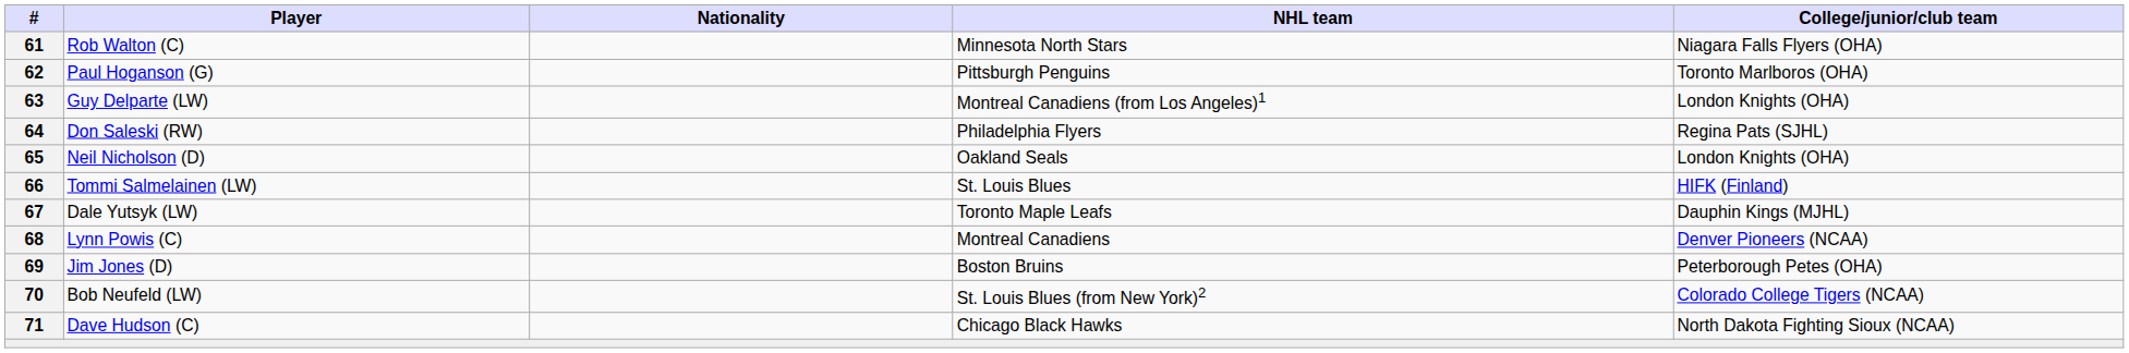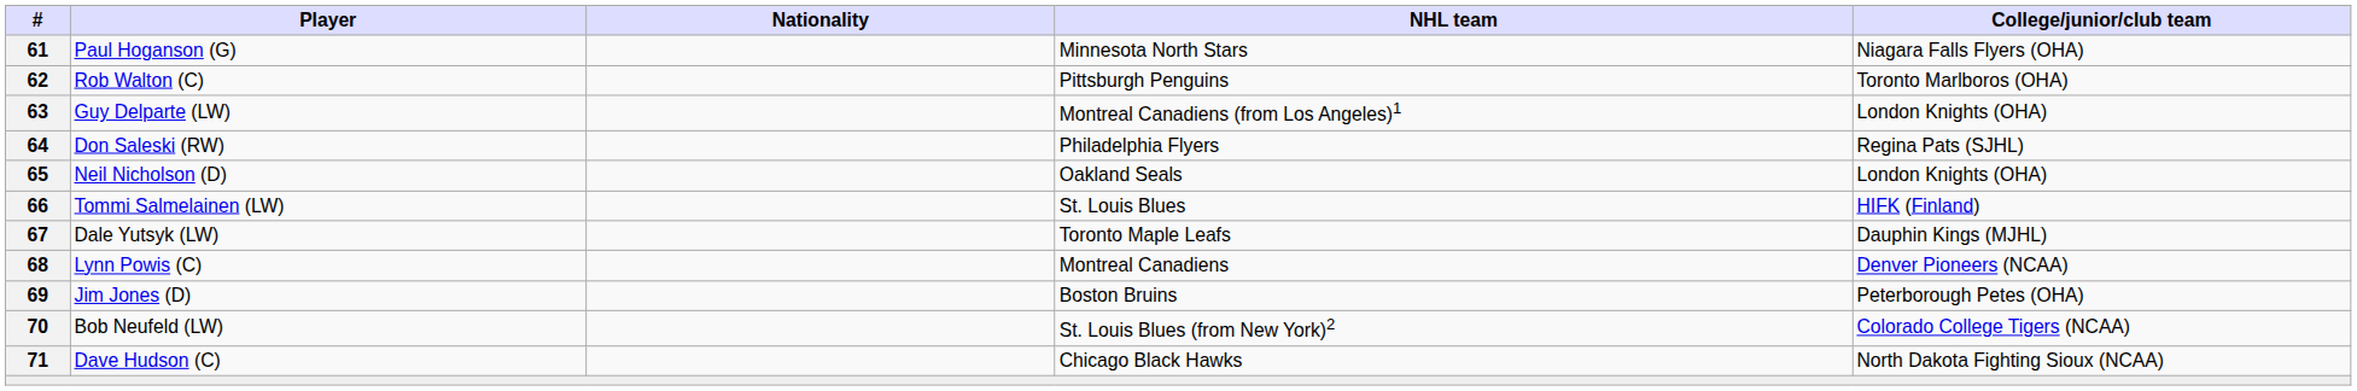 <table class="wikitable" style="width: 100%">
 <tr>
 <th style="background:#ddf; width:2.75%;">#</th>
 <th style="background:#ddf; width:22.0%;">Player</th>
 <th style="background:#ddf; width:20.0%;">Nationality</th>
 <th style="background:#ddf; width:34.0%;">NHL team</th>
 <th style="background:#ddf; width:100.0%;">College/junior/club team</th>
 </tr>
 <tr>
 <th>61</th>
-<td><a href='#'>Rob Walton</a> (C)</td>
+<td><a href='#'>Paul Hoganson</a> (G)</td>
 <td></td>
 <td>Minnesota North Stars</td>
 <td>Niagara Falls Flyers (OHA)</td>
 </tr>
 <tr>
 <th>62</th>
-<td><a href='#'>Paul Hoganson</a> (G)</td>
+<td><a href='#'>Rob Walton</a> (C)</td>
 <td></td>
 <td>Pittsburgh Penguins</td>
 <td>Toronto Marlboros (OHA)</td>
 </tr>
 <tr>
 <th>63</th>
 <td><a href='#'>Guy Delparte</a> (LW)</td>
 <td></td>
 <td>Montreal Canadiens (from Los Angeles)<sup>1</sup></td>
 <td>London Knights (OHA)</td>
 </tr>
 <tr>
 <th>64</th>
 <td><a href='#'>Don Saleski</a> (RW)</td>
 <td></td>
 <td>Philadelphia Flyers</td>
 <td>Regina Pats (SJHL)</td>
 </tr>
 <tr>
 <th>65</th>
 <td><a href='#'>Neil Nicholson</a> (D)</td>
 <td></td>
 <td>Oakland Seals</td>
 <td>London Knights (OHA)</td>
 </tr>
 <tr>
 <th>66</th>
 <td><a href='#'>Tommi Salmelainen</a> (LW)</td>
 <td></td>
 <td>St. Louis Blues</td>
 <td><a href='#'>HIFK</a> (<a href='#'>Finland</a>)</td>
 </tr>
 <tr>
 <th>67</th>
 <td>Dale Yutsyk (LW)</td>
 <td></td>
 <td>Toronto Maple Leafs</td>
 <td>Dauphin Kings (MJHL)</td>
 </tr>
 <tr>
 <th>68</th>
 <td><a href='#'>Lynn Powis</a> (C)</td>
 <td></td>
 <td>Montreal Canadiens</td>
 <td><a href='#'>Denver Pioneers</a> (NCAA)</td>
 </tr>
 <tr>
 <th>69</th>
 <td><a href='#'>Jim Jones</a> (D)</td>
 <td></td>
 <td>Boston Bruins</td>
 <td>Peterborough Petes (OHA)</td>
 </tr>
 <tr>
 <th>70</th>
 <td>Bob Neufeld (LW)</td>
 <td></td>
 <td>St. Louis Blues (from New York)<sup>2</sup></td>
 <td><a href='#'>Colorado College Tigers</a> (NCAA)</td>
 </tr>
 <tr>
 <th>71</th>
 <td><a href='#'>Dave Hudson</a> (C)</td>
 <td></td>
 <td>Chicago Black Hawks</td>
 <td>North Dakota Fighting Sioux (NCAA)</td>
 </tr>
 <tr>
 <td align=center colspan="6" bgcolor="#efefef"></td>
 </tr>
 </table>
